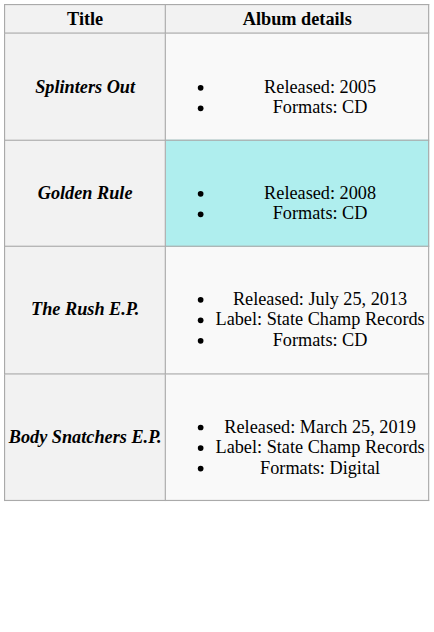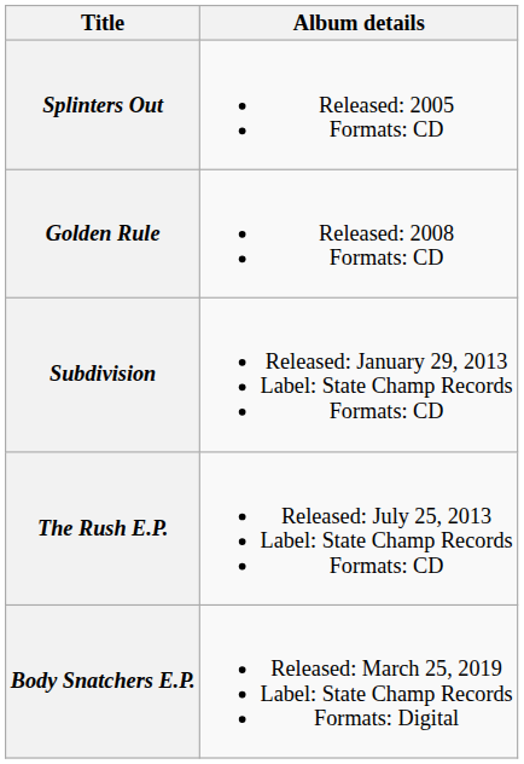 <table class="wikitable plainrowheaders" style="text-align:center;">
 <tr>
 <th scope="col">Title</th>
 <th scope="col">Album details</th>
 </tr>
 <tr>
 <th scope="row"><em>Splinters Out</em></th>
 <td><br><ul><li>Released: 2005</li><li>Formats: CD</li></ul></td>
 </tr>
 <tr>
 <th scope="row"><em>Golden Rule</em></th>
-<td style="background: paleturquoise;"><br><ul><li>Released: 2008</li><li>Formats: CD</li></ul></td>
+<td><br><ul><li>Released: 2008</li><li>Formats: CD</li></ul></td>
+</tr>
+<tr>
+<th scope="row"><em>Subdivision</em></th>
+<td><br><ul><li>Released: January 29, 2013</li><li>Label: State Champ Records</li><li>Formats: CD</li></ul></td>
 </tr>
 <tr>
 <th scope="row"><em>The Rush E.P.</em></th>
 <td><br><ul><li>Released: July 25, 2013</li><li>Label: State Champ Records</li><li>Formats: CD</li></ul></td>
 </tr>
 <tr>
 <th scope="row"><em>Body Snatchers E.P.</em></th>
 <td><br><ul><li>Released: March 25, 2019</li><li>Label: State Champ Records</li><li>Formats: Digital</li></ul></td>
 </tr>
 </table>
